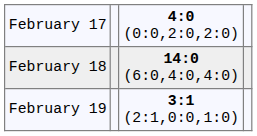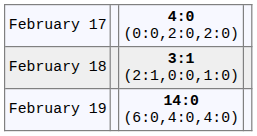 <table bgcolor="#f7f8ff" cellpadding="3" cellspacing="0" border="1" style="font-size: 95%; border: gray solid 1px; border-collapse: collapse;">
 <tr>
 <td>February 17</td>
 <td></td>
 <td align="center"><strong>4:0</strong><br>(0:0,2:0,2:0)</td>
 <td></td>
 </tr>
 <tr bgcolor="#EFEFEF">
 <td>February 18</td>
 <td></td>
-<td align="center"><strong>14:0</strong><br>(6:0,4:0,4:0)</td>
+<td align="center"><strong>3:1</strong><br>(2:1,0:0,1:0)</td>
 <td></td>
 </tr>
 <tr>
 <td>February 19</td>
 <td></td>
-<td align="center"><strong>3:1</strong><br>(2:1,0:0,1:0)</td>
+<td align="center"><strong>14:0</strong><br>(6:0,4:0,4:0)</td>
 <td></td>
 </tr>
 </table>
